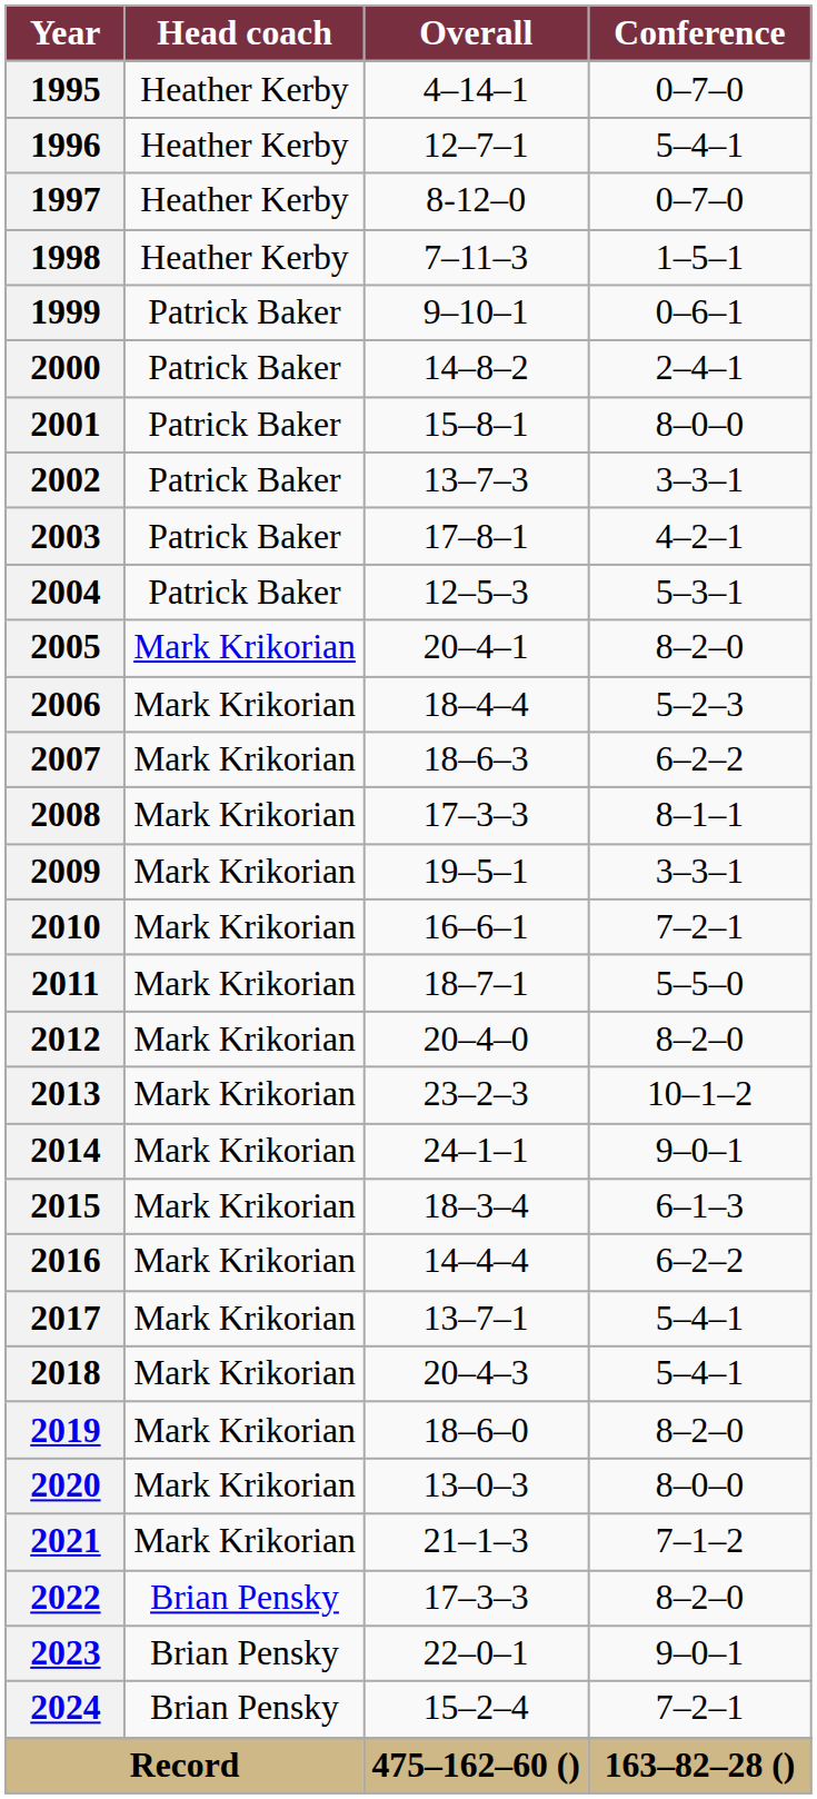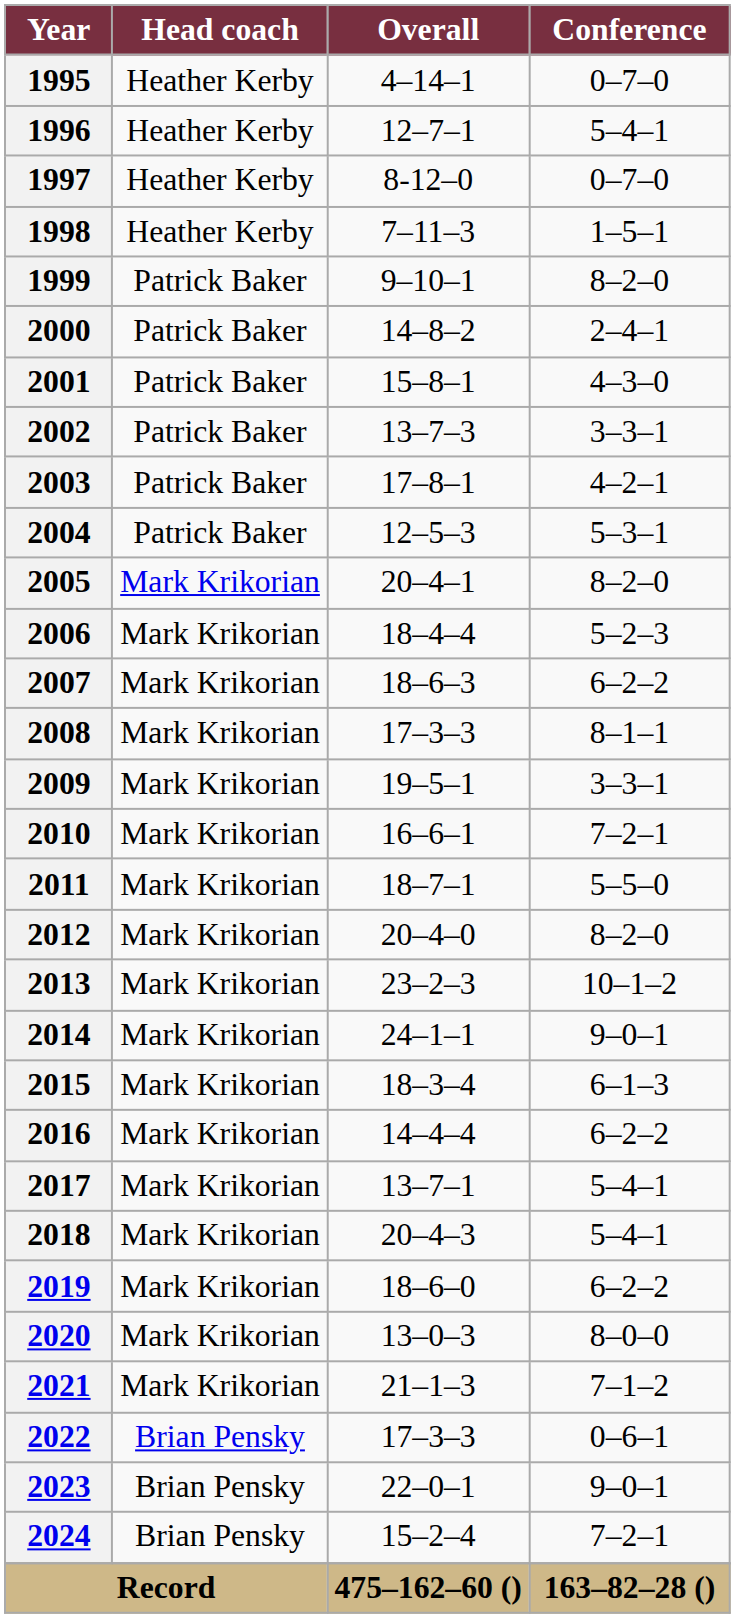 <table class="wikitable" style="text-align: center;">
 <tr>
 <th style="background:#782F40; color: white;">  Year  </th>
 <th style="background:#782F40; color: white;">Head coach</th>
 <th style="background:#782F40; color: white;">  Overall  </th>
 <th style="background:#782F40; color: white;">  Conference  </th>
 </tr>
 <tr>
 <th>1995</th>
 <td>Heather Kerby</td>
 <td>4–14–1</td>
 <td>0–7–0</td>
 </tr>
 <tr>
 <th>1996</th>
 <td>Heather Kerby</td>
 <td>12–7–1</td>
 <td>5–4–1</td>
 </tr>
 <tr>
 <th>1997</th>
 <td>Heather Kerby</td>
 <td>8-12–0</td>
 <td>0–7–0</td>
 </tr>
 <tr>
 <th>1998</th>
 <td>Heather Kerby</td>
 <td>7–11–3</td>
 <td>1–5–1</td>
 </tr>
 <tr>
 <th>1999</th>
 <td>Patrick Baker</td>
 <td>9–10–1</td>
-<td>0–6–1</td>
+<td>8–2–0</td>
 </tr>
 <tr>
 <th>2000</th>
 <td>Patrick Baker</td>
 <td>14–8–2</td>
 <td>2–4–1</td>
 </tr>
 <tr>
 <th>2001</th>
 <td>Patrick Baker</td>
 <td>15–8–1</td>
-<td>8–0–0</td>
+<td>4–3–0</td>
 </tr>
 <tr>
 <th>2002</th>
 <td>Patrick Baker</td>
 <td>13–7–3</td>
 <td>3–3–1</td>
 </tr>
 <tr>
 <th>2003</th>
 <td>Patrick Baker</td>
 <td>17–8–1</td>
 <td>4–2–1</td>
 </tr>
 <tr>
 <th>2004</th>
 <td>Patrick Baker</td>
 <td>12–5–3</td>
 <td>5–3–1</td>
 </tr>
 <tr>
 <th>2005</th>
 <td><a href='#'>Mark Krikorian</a></td>
 <td>20–4–1</td>
 <td>8–2–0</td>
 </tr>
 <tr>
 <th>2006</th>
 <td>Mark Krikorian</td>
 <td>18–4–4</td>
 <td>5–2–3</td>
 </tr>
 <tr>
 <th>2007</th>
 <td>Mark Krikorian</td>
 <td>18–6–3</td>
 <td>6–2–2</td>
 </tr>
 <tr>
 <th>2008</th>
 <td>Mark Krikorian</td>
 <td>17–3–3</td>
 <td>8–1–1</td>
 </tr>
 <tr>
 <th>2009</th>
 <td>Mark Krikorian</td>
 <td>19–5–1</td>
 <td>3–3–1</td>
 </tr>
 <tr>
 <th>2010</th>
 <td>Mark Krikorian</td>
 <td>16–6–1</td>
 <td>7–2–1</td>
 </tr>
 <tr>
 <th>2011</th>
 <td>Mark Krikorian</td>
 <td>18–7–1</td>
 <td>5–5–0</td>
 </tr>
 <tr>
 <th>2012</th>
 <td>Mark Krikorian</td>
 <td>20–4–0</td>
 <td>8–2–0</td>
 </tr>
 <tr>
 <th>2013</th>
 <td>Mark Krikorian</td>
 <td>23–2–3</td>
 <td>10–1–2</td>
 </tr>
 <tr>
 <th>2014</th>
 <td>Mark Krikorian</td>
 <td>24–1–1</td>
 <td>9–0–1</td>
 </tr>
 <tr>
 <th>2015</th>
 <td>Mark Krikorian</td>
 <td>18–3–4</td>
 <td>6–1–3</td>
 </tr>
 <tr>
 <th>2016</th>
 <td>Mark Krikorian</td>
 <td>14–4–4</td>
 <td>6–2–2</td>
 </tr>
 <tr>
 <th>2017</th>
 <td>Mark Krikorian</td>
 <td>13–7–1</td>
 <td>5–4–1</td>
 </tr>
 <tr>
 <th>2018</th>
 <td>Mark Krikorian</td>
 <td>20–4–3</td>
 <td>5–4–1</td>
 </tr>
 <tr>
 <th><a href='#'>2019</a></th>
 <td>Mark Krikorian</td>
 <td>18–6–0</td>
-<td>8–2–0</td>
+<td>6–2–2</td>
 </tr>
 <tr>
 <th><a href='#'>2020</a></th>
 <td>Mark Krikorian</td>
 <td>13–0–3</td>
 <td>8–0–0</td>
 </tr>
 <tr>
 <th><a href='#'>2021</a></th>
 <td>Mark Krikorian</td>
 <td>21–1–3</td>
 <td>7–1–2</td>
 </tr>
 <tr>
 <th><a href='#'>2022</a></th>
 <td><a href='#'>Brian Pensky</a></td>
 <td>17–3–3</td>
-<td>8–2–0</td>
+<td>0–6–1</td>
 </tr>
 <tr>
 <th><a href='#'>2023</a></th>
 <td>Brian Pensky</td>
 <td>22–0–1</td>
 <td>9–0–1</td>
 </tr>
 <tr>
 <th><a href='#'>2024</a></th>
 <td>Brian Pensky</td>
 <td>15–2–4</td>
 <td>7–2–1</td>
 </tr>
 <tr>
 </tr>
 <tr style="text-align:center;" class="sortbottom">
 <th colspan="2;"  style="background:#CEB888; color:black;">Record</th>
 <th colspan="1;" style="background:#CEB888; color:black;">475–162–60 ()</th>
 <th colspan="1;" style="background:#CEB888; color:black;">163–82–28 ()</th>
 </tr>
 </table>
